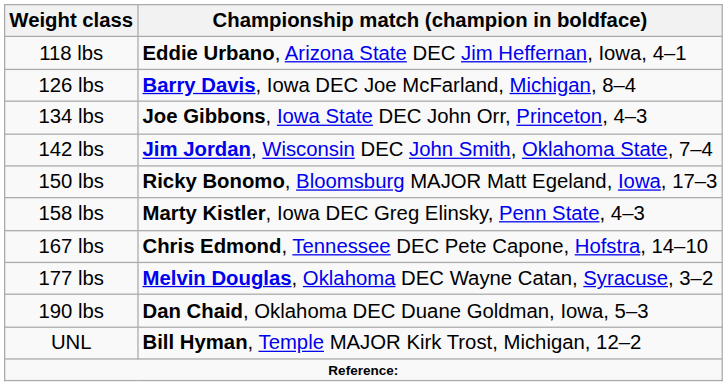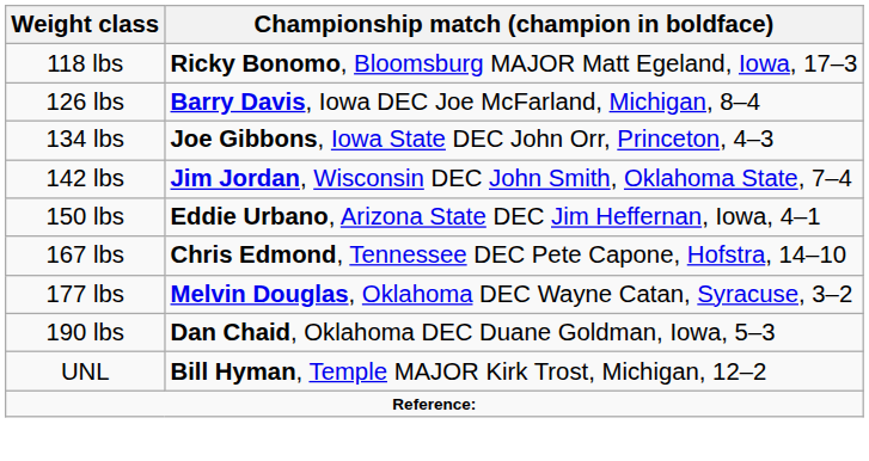 <table class="wikitable" style="text-align:center">
 <tr>
 <th>Weight class</th>
 <th>Championship match (champion in boldface)</th>
 </tr>
 <tr>
 <td>118 lbs</td>
-<td align=left><strong>Eddie Urbano</strong>, <a href='#'>Arizona State</a> DEC <a href='#'>Jim Heffernan</a>, Iowa, 4–1</td>
+<td align=left><strong>Ricky Bonomo</strong>, <a href='#'>Bloomsburg</a> MAJOR Matt Egeland, <a href='#'>Iowa</a>, 17–3</td>
 </tr>
 <tr>
 <td>126 lbs</td>
 <td align=left><strong><a href='#'>Barry Davis</a></strong>, Iowa DEC Joe McFarland, <a href='#'>Michigan</a>, 8–4</td>
 </tr>
 <tr>
 <td>134 lbs</td>
 <td align=left><strong>Joe Gibbons</strong>, <a href='#'>Iowa State</a> DEC John Orr, <a href='#'>Princeton</a>, 4–3</td>
 </tr>
 <tr>
 <td>142 lbs</td>
 <td align=left><strong><a href='#'>Jim Jordan</a></strong>, <a href='#'>Wisconsin</a> DEC <a href='#'>John Smith</a>, <a href='#'>Oklahoma State</a>, 7–4</td>
 </tr>
 <tr>
 <td>150 lbs</td>
-<td align=left><strong>Ricky Bonomo</strong>, <a href='#'>Bloomsburg</a> MAJOR Matt Egeland, <a href='#'>Iowa</a>, 17–3</td>
-</tr>
-<tr>
-<td>158 lbs</td>
-<td align=left><strong>Marty Kistler</strong>, Iowa DEC Greg Elinsky, <a href='#'>Penn State</a>, 4–3</td>
+<td align=left><strong>Eddie Urbano</strong>, <a href='#'>Arizona State</a> DEC <a href='#'>Jim Heffernan</a>, Iowa, 4–1</td>
 </tr>
 <tr>
 <td>167 lbs</td>
 <td align=left><strong>Chris Edmond</strong>, <a href='#'>Tennessee</a> DEC Pete Capone, <a href='#'>Hofstra</a>, 14–10</td>
 </tr>
 <tr>
 <td>177 lbs</td>
 <td align=left><strong><a href='#'>Melvin Douglas</a></strong>, <a href='#'>Oklahoma</a> DEC Wayne Catan, <a href='#'>Syracuse</a>, 3–2</td>
 </tr>
 <tr>
 <td>190 lbs</td>
 <td align=left><strong>Dan Chaid</strong>, Oklahoma DEC Duane Goldman, Iowa, 5–3</td>
 </tr>
 <tr>
 <td>UNL</td>
 <td align=left><strong>Bill Hyman</strong>, <a href='#'>Temple</a> MAJOR Kirk Trost, Michigan, 12–2</td>
 </tr>
 <tr>
 <td colspan="2"  style="font-size:8pt; text-align:center;"><strong>Reference:</strong></td>
 </tr>
 </table>
